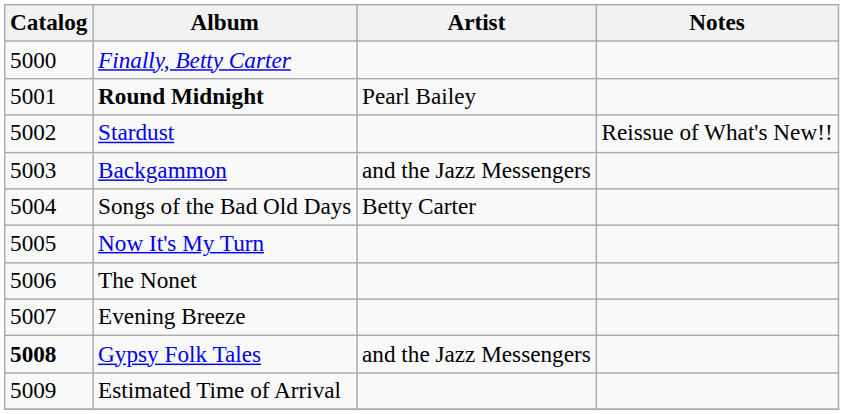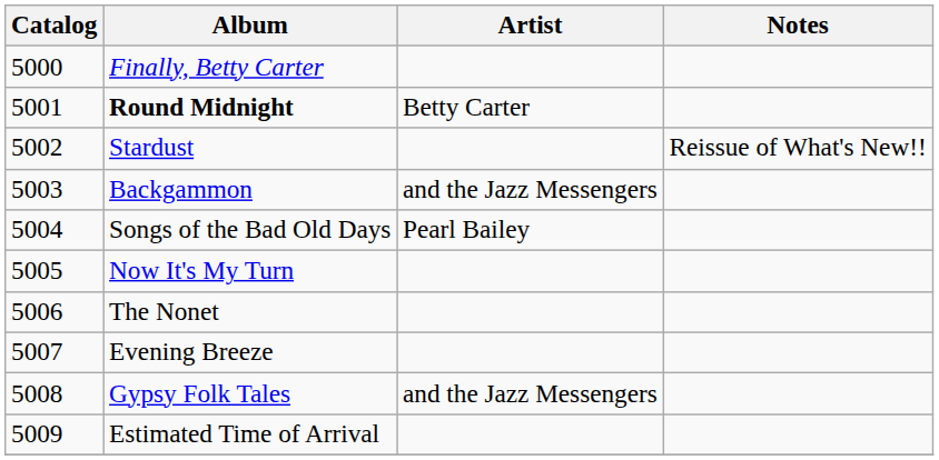 <table class="wikitable sortable">
 <tr>
 <th>Catalog</th>
 <th>Album</th>
 <th>Artist</th>
 <th>Notes</th>
 </tr>
 <tr>
 <td>5000</td>
 <td><em><a href='#'>Finally, Betty Carter</a></em></td>
 <td></td>
 <td></td>
 </tr>
 <tr>
 <td>5001</td>
 <td><strong>Round Midnight<em></td>
-<td>Pearl Bailey</td>
+<td>Betty Carter</td>
 <td></td>
 </tr>
 <tr>
 <td>5002</td>
 <td></em><a href='#'>Stardust</a><em></td>
 <td></td>
 <td>Reissue of </em>What's New!!<em></td>
 </tr>
 <tr>
 <td>5003</td>
 <td></em><a href='#'>Backgammon</a><em></td>
 <td> and the Jazz Messengers</td>
 <td></td>
 </tr>
 <tr>
 <td>5004</td>
 <td></em>Songs of the Bad Old Days<em></td>
-<td>Betty Carter</td>
+<td>Pearl Bailey</td>
 <td></td>
 </tr>
 <tr>
 <td>5005</td>
 <td></em><a href='#'>Now It's My Turn</a><em></td>
 <td></td>
 <td></td>
 </tr>
 <tr>
 <td>5006</td>
 <td></em>The Nonet<em></td>
 <td></td>
 <td></td>
 </tr>
 <tr>
 <td>5007</td>
 <td></em>Evening Breeze<em></td>
 <td></td>
 <td></td>
 </tr>
 <tr>
-<td><strong>5008</strong></td>
+<td>5008</td>
 <td></em><a href='#'>Gypsy Folk Tales</a><em></td>
 <td> and the Jazz Messengers</td>
 <td></td>
 </tr>
 <tr>
 <td>5009</td>
 <td></em>Estimated Time of Arrival<em></td>
 <td></td>
 <td></td>
 </tr>
 <tr>
 </tr>
 </table>
